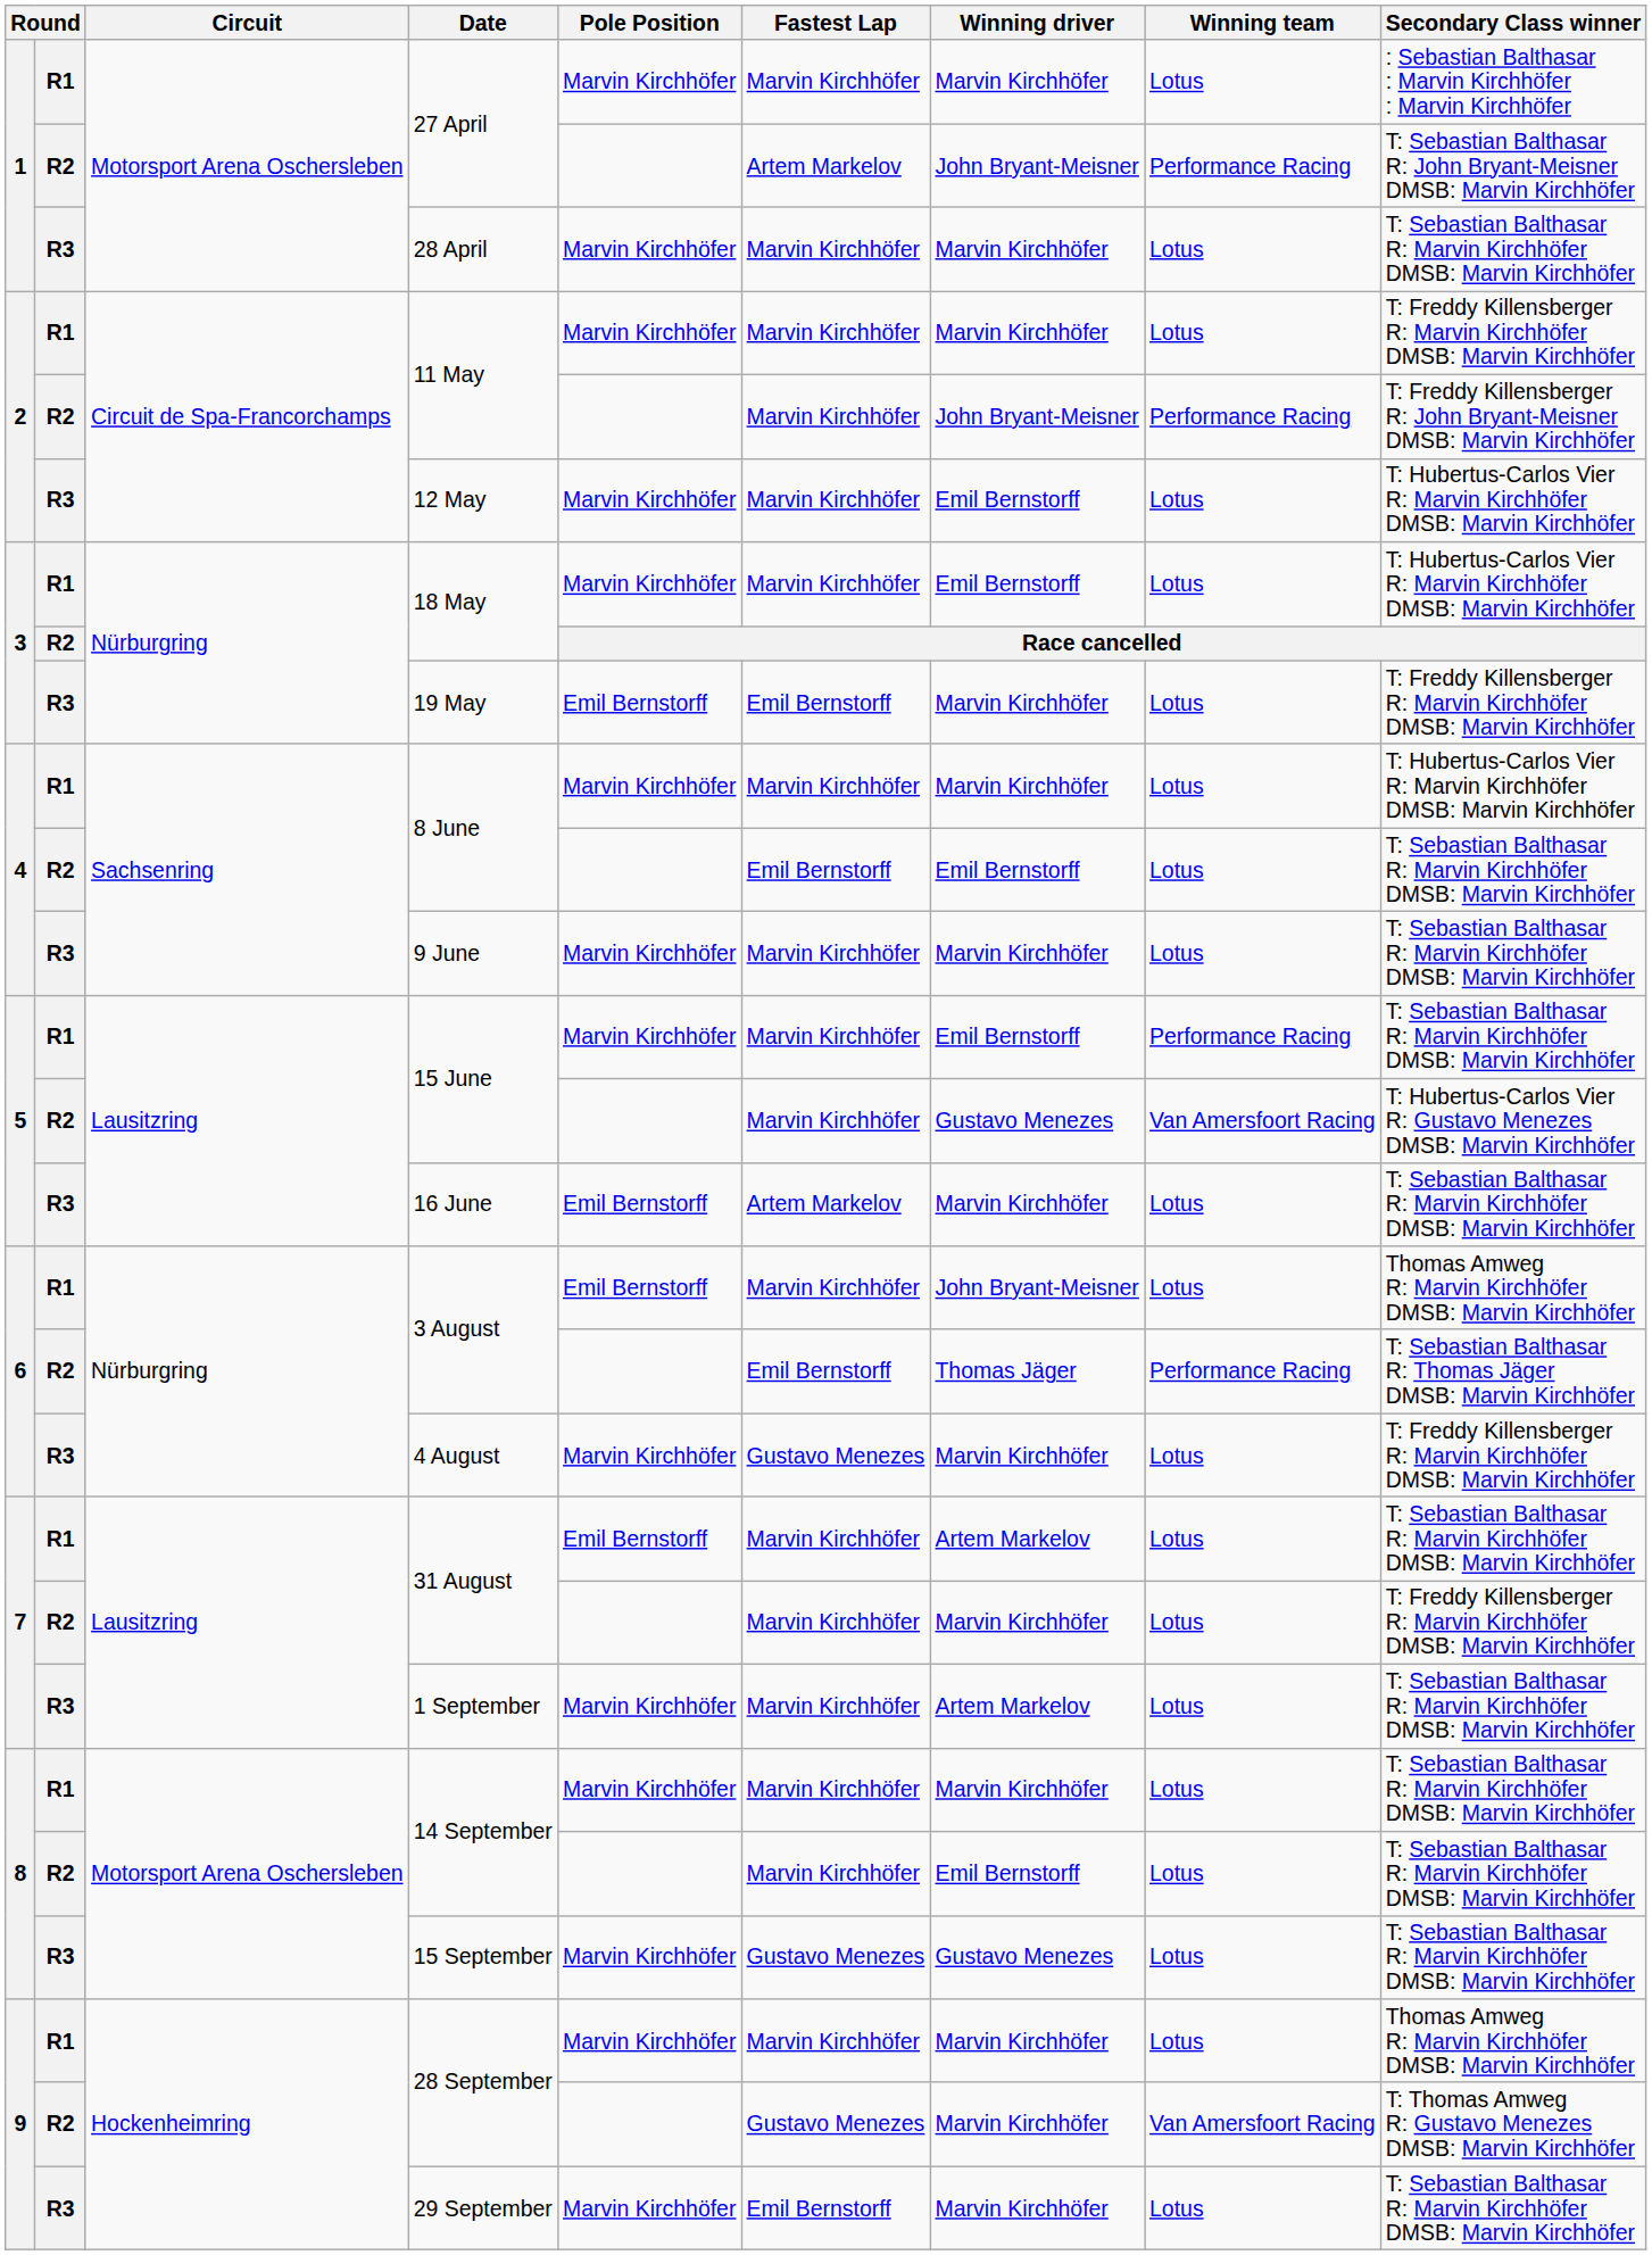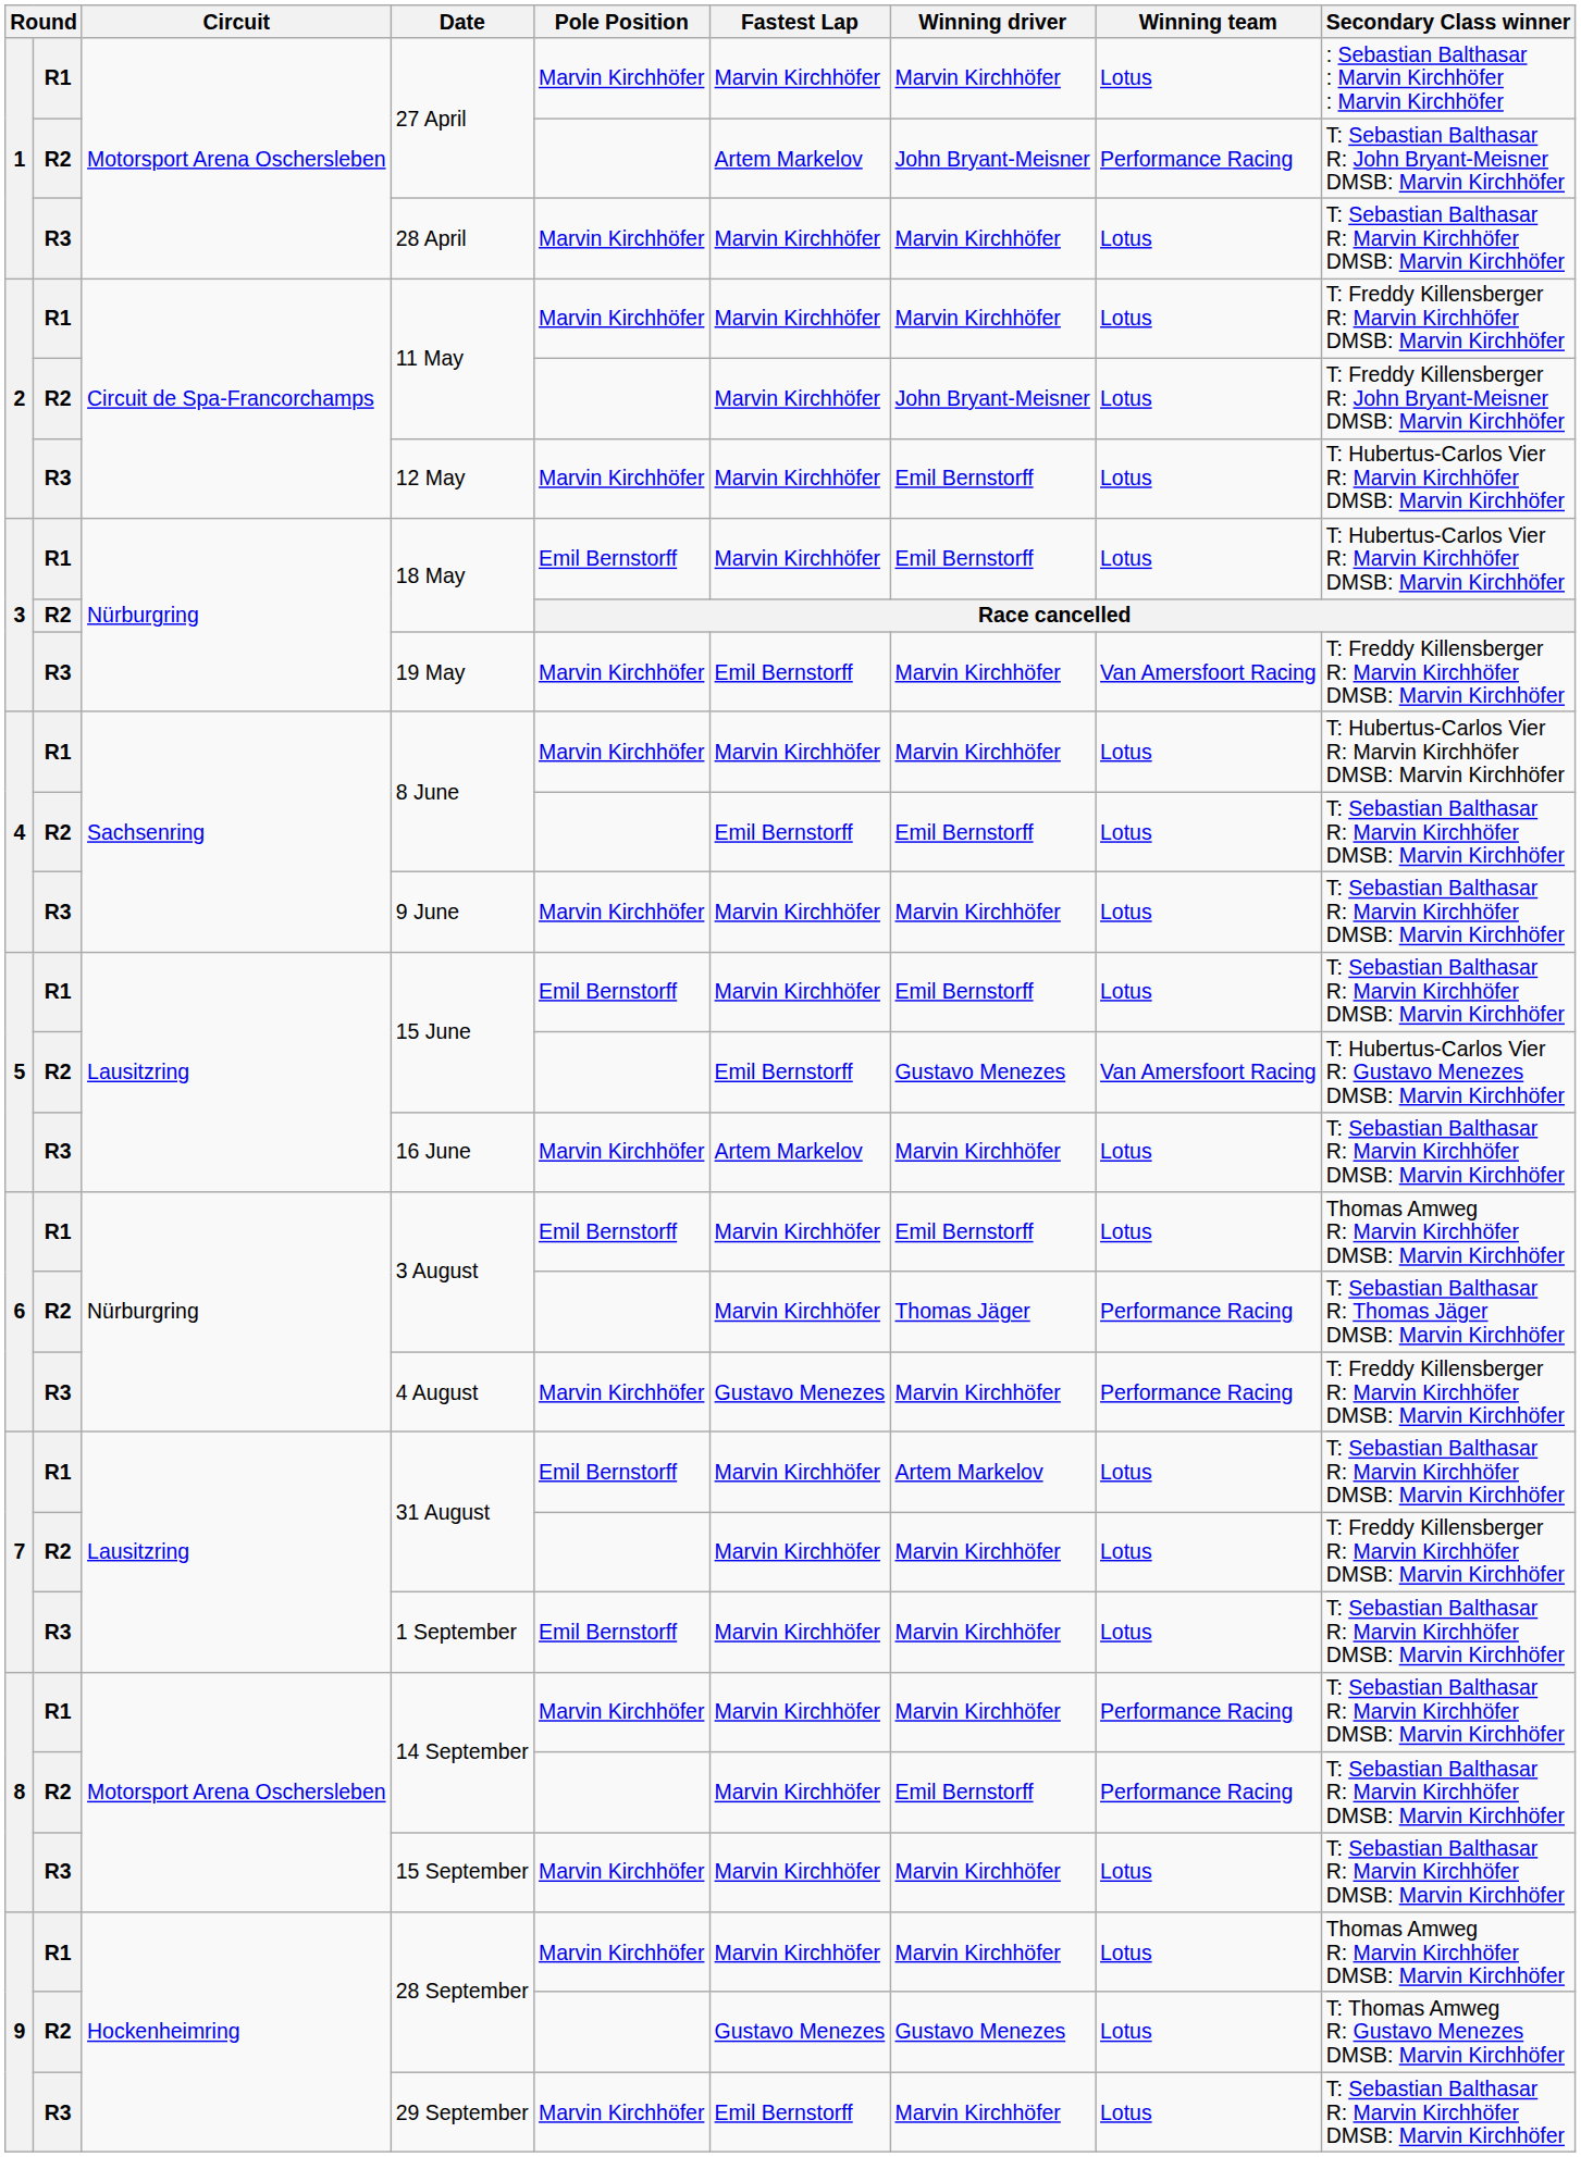 <table class="wikitable" style="font-size: 85%">
 <tr>
 <th colspan=2>Round</th>
 <th>Circuit</th>
 <th>Date</th>
 <th>Pole Position</th>
 <th>Fastest Lap</th>
 <th>Winning driver</th>
 <th>Winning team</th>
 <th>Secondary Class winner</th>
 </tr>
 <tr>
 <th rowspan=3>1</th>
 <th>R1</th>
 <td rowspan=3 nowrap><a href='#'>Motorsport Arena Oschersleben</a></td>
 <td rowspan=2>27 April</td>
 <td nowrap> <a href='#'>Marvin Kirchhöfer</a></td>
 <td nowrap> <a href='#'>Marvin Kirchhöfer</a></td>
 <td nowrap> <a href='#'>Marvin Kirchhöfer</a></td>
 <td nowrap> <a href='#'>Lotus</a></td>
 <td nowrap>:  <a href='#'>Sebastian Balthasar</a><br>:  <a href='#'>Marvin Kirchhöfer</a><br>:  <a href='#'>Marvin Kirchhöfer</a></td>
 </tr>
 <tr>
 <th>R2</th>
 <td></td>
 <td> <a href='#'>Artem Markelov</a></td>
 <td nowrap> <a href='#'>John Bryant-Meisner</a></td>
 <td nowrap> <a href='#'>Performance Racing</a></td>
 <td>T:  <a href='#'>Sebastian Balthasar</a><br>R:  <a href='#'>John Bryant-Meisner</a><br>DMSB:  <a href='#'>Marvin Kirchhöfer</a></td>
 </tr>
 <tr>
 <th>R3</th>
 <td>28 April</td>
 <td> <a href='#'>Marvin Kirchhöfer</a></td>
 <td> <a href='#'>Marvin Kirchhöfer</a></td>
 <td> <a href='#'>Marvin Kirchhöfer</a></td>
 <td> <a href='#'>Lotus</a></td>
 <td>T:  <a href='#'>Sebastian Balthasar</a><br>R:  <a href='#'>Marvin Kirchhöfer</a><br>DMSB:  <a href='#'>Marvin Kirchhöfer</a></td>
 </tr>
 <tr>
 <th rowspan=3>2</th>
 <th>R1</th>
 <td rowspan=3><a href='#'>Circuit de Spa-Francorchamps</a></td>
 <td rowspan=2>11 May</td>
 <td> <a href='#'>Marvin Kirchhöfer</a></td>
 <td> <a href='#'>Marvin Kirchhöfer</a></td>
 <td> <a href='#'>Marvin Kirchhöfer</a></td>
 <td> <a href='#'>Lotus</a></td>
 <td>T:  Freddy Killensberger<br>R:  <a href='#'>Marvin Kirchhöfer</a><br>DMSB:  <a href='#'>Marvin Kirchhöfer</a></td>
 </tr>
 <tr>
 <th>R2</th>
 <td></td>
 <td> <a href='#'>Marvin Kirchhöfer</a></td>
 <td> <a href='#'>John Bryant-Meisner</a></td>
-<td> <a href='#'>Performance Racing</a></td>
+<td> <a href='#'>Lotus</a></td>
 <td>T:  Freddy Killensberger<br>R:  <a href='#'>John Bryant-Meisner</a><br>DMSB:  <a href='#'>Marvin Kirchhöfer</a></td>
 </tr>
 <tr>
 <th>R3</th>
 <td>12 May</td>
 <td> <a href='#'>Marvin Kirchhöfer</a></td>
 <td> <a href='#'>Marvin Kirchhöfer</a></td>
 <td> <a href='#'>Emil Bernstorff</a></td>
 <td> <a href='#'>Lotus</a></td>
 <td>T:  Hubertus-Carlos Vier<br>R:  <a href='#'>Marvin Kirchhöfer</a><br>DMSB:  <a href='#'>Marvin Kirchhöfer</a></td>
 </tr>
 <tr>
 <th rowspan=3>3</th>
 <th>R1</th>
 <td rowspan=3><a href='#'>Nürburgring</a></td>
 <td rowspan=2>18 May</td>
-<td> <a href='#'>Marvin Kirchhöfer</a></td>
+<td> <a href='#'>Emil Bernstorff</a></td>
 <td> <a href='#'>Marvin Kirchhöfer</a></td>
 <td> <a href='#'>Emil Bernstorff</a></td>
 <td> <a href='#'>Lotus</a></td>
 <td>T:  Hubertus-Carlos Vier<br>R:  <a href='#'>Marvin Kirchhöfer</a><br>DMSB:  <a href='#'>Marvin Kirchhöfer</a></td>
 </tr>
 <tr>
 <th>R2</th>
 <th colspan=5>Race cancelled</th>
 </tr>
 <tr>
 <th>R3</th>
 <td>19 May</td>
-<td> <a href='#'>Emil Bernstorff</a></td>
+<td> <a href='#'>Marvin Kirchhöfer</a></td>
 <td> <a href='#'>Emil Bernstorff</a></td>
 <td> <a href='#'>Marvin Kirchhöfer</a></td>
-<td> <a href='#'>Lotus</a></td>
+<td> <a href='#'>Van Amersfoort Racing</a></td>
 <td>T:  Freddy Killensberger<br>R:  <a href='#'>Marvin Kirchhöfer</a><br>DMSB:  <a href='#'>Marvin Kirchhöfer</a></td>
 </tr>
 <tr>
 <th rowspan=3>4</th>
 <th>R1</th>
 <td rowspan=3><a href='#'>Sachsenring</a></td>
 <td rowspan=2>8 June</td>
 <td> <a href='#'>Marvin Kirchhöfer</a></td>
 <td> <a href='#'>Marvin Kirchhöfer</a></td>
 <td> <a href='#'>Marvin Kirchhöfer</a></td>
 <td> <a href='#'>Lotus</a></td>
 <td>T:  Hubertus-Carlos Vier<br>R:  Marvin Kirchhöfer<br>DMSB:  Marvin Kirchhöfer</td>
 </tr>
 <tr>
 <th>R2</th>
 <td></td>
 <td> <a href='#'>Emil Bernstorff</a></td>
 <td> <a href='#'>Emil Bernstorff</a></td>
 <td> <a href='#'>Lotus</a></td>
 <td>T:  <a href='#'>Sebastian Balthasar</a><br>R:  <a href='#'>Marvin Kirchhöfer</a><br>DMSB:  <a href='#'>Marvin Kirchhöfer</a></td>
 </tr>
 <tr>
 <th>R3</th>
 <td>9 June</td>
 <td> <a href='#'>Marvin Kirchhöfer</a></td>
 <td> <a href='#'>Marvin Kirchhöfer</a></td>
 <td> <a href='#'>Marvin Kirchhöfer</a></td>
 <td> <a href='#'>Lotus</a></td>
 <td>T:  <a href='#'>Sebastian Balthasar</a><br>R:  <a href='#'>Marvin Kirchhöfer</a><br>DMSB:  <a href='#'>Marvin Kirchhöfer</a></td>
 </tr>
 <tr>
 <th rowspan=3>5</th>
 <th>R1</th>
 <td rowspan=3><a href='#'>Lausitzring</a></td>
 <td rowspan=2>15 June</td>
-<td> <a href='#'>Marvin Kirchhöfer</a></td>
+<td> <a href='#'>Emil Bernstorff</a></td>
 <td> <a href='#'>Marvin Kirchhöfer</a></td>
 <td> <a href='#'>Emil Bernstorff</a></td>
-<td nowrap> <a href='#'>Performance Racing</a></td>
+<td> <a href='#'>Lotus</a></td>
 <td>T:  <a href='#'>Sebastian Balthasar</a><br>R:  <a href='#'>Marvin Kirchhöfer</a><br>DMSB:  <a href='#'>Marvin Kirchhöfer</a></td>
 </tr>
 <tr>
 <th>R2</th>
 <td></td>
-<td> <a href='#'>Marvin Kirchhöfer</a></td>
+<td> <a href='#'>Emil Bernstorff</a></td>
 <td> <a href='#'>Gustavo Menezes</a></td>
 <td nowrap> <a href='#'>Van Amersfoort Racing</a></td>
 <td>T:  Hubertus-Carlos Vier<br>R:  <a href='#'>Gustavo Menezes</a><br>DMSB:  <a href='#'>Marvin Kirchhöfer</a></td>
 </tr>
 <tr>
 <th>R3</th>
 <td>16 June</td>
-<td> <a href='#'>Emil Bernstorff</a></td>
+<td> <a href='#'>Marvin Kirchhöfer</a></td>
 <td> <a href='#'>Artem Markelov</a></td>
 <td> <a href='#'>Marvin Kirchhöfer</a></td>
 <td> <a href='#'>Lotus</a></td>
 <td>T:  <a href='#'>Sebastian Balthasar</a><br>R:  <a href='#'>Marvin Kirchhöfer</a><br>DMSB:  <a href='#'>Marvin Kirchhöfer</a></td>
 </tr>
 <tr>
 <th rowspan=3>6</th>
 <th>R1</th>
 <td rowspan=3>Nürburgring</td>
 <td rowspan=2>3 August</td>
 <td> <a href='#'>Emil Bernstorff</a></td>
 <td> <a href='#'>Marvin Kirchhöfer</a></td>
-<td> <a href='#'>John Bryant-Meisner</a></td>
+<td> <a href='#'>Emil Bernstorff</a></td>
 <td> <a href='#'>Lotus</a></td>
 <td> Thomas Amweg<br>R:  <a href='#'>Marvin Kirchhöfer</a><br>DMSB:  <a href='#'>Marvin Kirchhöfer</a></td>
 </tr>
 <tr>
 <th>R2</th>
 <td></td>
-<td> <a href='#'>Emil Bernstorff</a></td>
+<td> <a href='#'>Marvin Kirchhöfer</a></td>
 <td> <a href='#'>Thomas Jäger</a></td>
 <td> <a href='#'>Performance Racing</a></td>
 <td>T:  <a href='#'>Sebastian Balthasar</a><br>R:  <a href='#'>Thomas Jäger</a><br>DMSB:  <a href='#'>Marvin Kirchhöfer</a></td>
 </tr>
 <tr>
 <th>R3</th>
 <td>4 August</td>
 <td> <a href='#'>Marvin Kirchhöfer</a></td>
 <td> <a href='#'>Gustavo Menezes</a></td>
 <td> <a href='#'>Marvin Kirchhöfer</a></td>
-<td> <a href='#'>Lotus</a></td>
+<td nowrap> <a href='#'>Performance Racing</a></td>
 <td>T:  Freddy Killensberger<br>R:  <a href='#'>Marvin Kirchhöfer</a><br>DMSB:  <a href='#'>Marvin Kirchhöfer</a></td>
 </tr>
 <tr>
 <th rowspan=3>7</th>
 <th>R1</th>
 <td rowspan=3><a href='#'>Lausitzring</a></td>
 <td rowspan=2>31 August</td>
 <td nowrap> <a href='#'>Emil Bernstorff</a></td>
 <td> <a href='#'>Marvin Kirchhöfer</a></td>
 <td> <a href='#'>Artem Markelov</a></td>
 <td> <a href='#'>Lotus</a></td>
 <td>T:  <a href='#'>Sebastian Balthasar</a><br>R:  <a href='#'>Marvin Kirchhöfer</a><br>DMSB:  <a href='#'>Marvin Kirchhöfer</a></td>
 </tr>
 <tr>
 <th>R2</th>
 <td></td>
 <td> <a href='#'>Marvin Kirchhöfer</a></td>
 <td> <a href='#'>Marvin Kirchhöfer</a></td>
 <td> <a href='#'>Lotus</a></td>
 <td>T:  Freddy Killensberger<br>R:  <a href='#'>Marvin Kirchhöfer</a><br>DMSB:  <a href='#'>Marvin Kirchhöfer</a></td>
 </tr>
 <tr>
 <th>R3</th>
 <td>1 September</td>
+<td> <a href='#'>Emil Bernstorff</a></td>
 <td> <a href='#'>Marvin Kirchhöfer</a></td>
 <td> <a href='#'>Marvin Kirchhöfer</a></td>
-<td> <a href='#'>Artem Markelov</a></td>
 <td> <a href='#'>Lotus</a></td>
 <td>T:  <a href='#'>Sebastian Balthasar</a><br>R:  <a href='#'>Marvin Kirchhöfer</a><br>DMSB:  <a href='#'>Marvin Kirchhöfer</a></td>
 </tr>
 <tr>
 <th rowspan=3>8</th>
 <th>R1</th>
 <td rowspan=3><a href='#'>Motorsport Arena Oschersleben</a></td>
 <td rowspan=2>14 September</td>
 <td> <a href='#'>Marvin Kirchhöfer</a></td>
 <td> <a href='#'>Marvin Kirchhöfer</a></td>
 <td> <a href='#'>Marvin Kirchhöfer</a></td>
-<td> <a href='#'>Lotus</a></td>
+<td> <a href='#'>Performance Racing</a></td>
 <td>T:  <a href='#'>Sebastian Balthasar</a><br>R:  <a href='#'>Marvin Kirchhöfer</a><br>DMSB:  <a href='#'>Marvin Kirchhöfer</a></td>
 </tr>
 <tr>
 <th>R2</th>
 <td></td>
 <td> <a href='#'>Marvin Kirchhöfer</a></td>
 <td> <a href='#'>Emil Bernstorff</a></td>
-<td> <a href='#'>Lotus</a></td>
+<td nowrap> <a href='#'>Performance Racing</a></td>
 <td>T:  <a href='#'>Sebastian Balthasar</a><br>R:  <a href='#'>Marvin Kirchhöfer</a><br>DMSB:  <a href='#'>Marvin Kirchhöfer</a></td>
 </tr>
 <tr>
 <th>R3</th>
 <td>15 September</td>
 <td> <a href='#'>Marvin Kirchhöfer</a></td>
-<td> <a href='#'>Gustavo Menezes</a></td>
-<td nowrap> <a href='#'>Gustavo Menezes</a></td>
+<td> <a href='#'>Marvin Kirchhöfer</a></td>
+<td> <a href='#'>Marvin Kirchhöfer</a></td>
 <td> <a href='#'>Lotus</a></td>
 <td>T:  <a href='#'>Sebastian Balthasar</a><br>R:  <a href='#'>Marvin Kirchhöfer</a><br>DMSB:  <a href='#'>Marvin Kirchhöfer</a></td>
 </tr>
 <tr>
 <th rowspan=3>9</th>
 <th>R1</th>
 <td rowspan=3><a href='#'>Hockenheimring</a></td>
 <td rowspan=2>28 September</td>
 <td> <a href='#'>Marvin Kirchhöfer</a></td>
 <td> <a href='#'>Marvin Kirchhöfer</a></td>
 <td> <a href='#'>Marvin Kirchhöfer</a></td>
 <td> <a href='#'>Lotus</a></td>
 <td> Thomas Amweg<br>R:  <a href='#'>Marvin Kirchhöfer</a><br>DMSB:  <a href='#'>Marvin Kirchhöfer</a></td>
 </tr>
 <tr>
 <th>R2</th>
 <td></td>
 <td nowrap> <a href='#'>Gustavo Menezes</a></td>
-<td> <a href='#'>Marvin Kirchhöfer</a></td>
-<td> <a href='#'>Van Amersfoort Racing</a></td>
+<td nowrap> <a href='#'>Gustavo Menezes</a></td>
+<td> <a href='#'>Lotus</a></td>
 <td>T:  Thomas Amweg<br>R:  <a href='#'>Gustavo Menezes</a><br>DMSB:  <a href='#'>Marvin Kirchhöfer</a></td>
 </tr>
 <tr>
 <th>R3</th>
 <td nowrap>29 September</td>
 <td> <a href='#'>Marvin Kirchhöfer</a></td>
 <td> <a href='#'>Emil Bernstorff</a></td>
 <td> <a href='#'>Marvin Kirchhöfer</a></td>
 <td> <a href='#'>Lotus</a></td>
 <td>T:  <a href='#'>Sebastian Balthasar</a><br>R:  <a href='#'>Marvin Kirchhöfer</a><br>DMSB:  <a href='#'>Marvin Kirchhöfer</a></td>
 </tr>
 </table>
